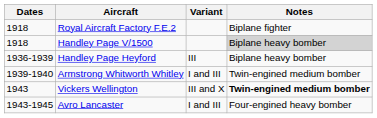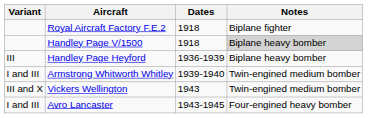 <table class="wikitable">
 <tr>
+<th>Variant</th>
+<th>Aircraft</th>
 <th>Dates</th>
-<th>Aircraft</th>
-<th>Variant</th>
 <th>Notes</th>
 </tr>
 <tr>
+<td></td>
+<td><a href='#'>Royal Aircraft Factory F.E.2</a></td>
 <td>1918</td>
-<td><a href='#'>Royal Aircraft Factory F.E.2</a></td>
-<td></td>
 <td>Biplane fighter</td>
 </tr>
 <tr>
+<td></td>
+<td><a href='#'>Handley Page V/1500</a></td>
 <td>1918</td>
-<td><a href='#'>Handley Page V/1500</a></td>
-<td></td>
 <td style="background: lightgrey;">Biplane heavy bomber</td>
 </tr>
 <tr>
+<td>III</td>
+<td><a href='#'>Handley Page Heyford</a></td>
 <td>1936-1939</td>
-<td><a href='#'>Handley Page Heyford</a></td>
-<td>III</td>
 <td>Biplane heavy bomber</td>
 </tr>
 <tr>
+<td>I and III</td>
+<td><a href='#'>Armstrong Whitworth Whitley</a></td>
 <td>1939-1940</td>
-<td><a href='#'>Armstrong Whitworth Whitley</a></td>
-<td>I and III</td>
 <td>Twin-engined medium bomber</td>
 </tr>
 <tr>
+<td>III and X</td>
+<td><a href='#'>Vickers Wellington</a></td>
 <td>1943</td>
-<td><a href='#'>Vickers Wellington</a></td>
-<td>III and X</td>
-<td><strong>Twin-engined medium bomber</strong></td>
+<td>Twin-engined medium bomber</td>
 </tr>
 <tr>
+<td>I and III</td>
+<td><a href='#'>Avro Lancaster</a></td>
 <td>1943-1945</td>
-<td><a href='#'>Avro Lancaster</a></td>
-<td>I and III</td>
 <td>Four-engined heavy bomber</td>
 </tr>
 </table>
